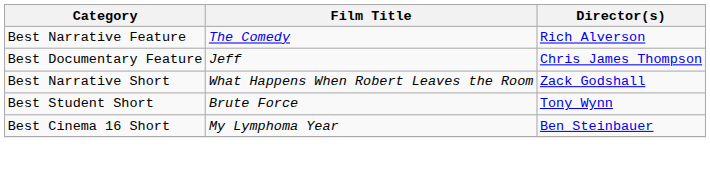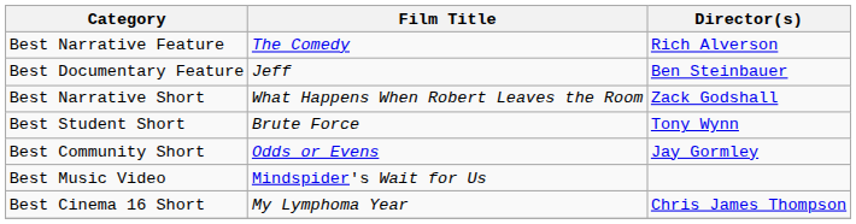 <table class="wikitable">
 <tr>
 <th>Category</th>
 <th>Film Title</th>
 <th>Director(s)</th>
 </tr>
 <tr>
 <td>Best Narrative Feature</td>
 <td><em><a href='#'>The Comedy</a></em></td>
 <td><a href='#'>Rich Alverson</a></td>
 </tr>
 <tr>
 <td>Best Documentary Feature</td>
 <td><em>Jeff</em></td>
-<td><a href='#'>Chris James Thompson</a></td>
+<td><a href='#'>Ben Steinbauer</a></td>
 </tr>
 <tr>
 <td>Best Narrative Short</td>
 <td><em>What Happens When Robert Leaves the Room</em></td>
 <td><a href='#'>Zack Godshall</a></td>
 </tr>
 <tr>
 <td>Best Student Short</td>
 <td><em>Brute Force</em></td>
 <td><a href='#'>Tony Wynn</a></td>
 </tr>
 <tr>
+<td>Best Community Short</td>
+<td><em><a href='#'>Odds or Evens</a></em></td>
+<td><a href='#'>Jay Gormley</a></td>
+</tr>
+<tr>
+<td>Best Music Video</td>
+<td><a href='#'>Mindspider</a>'s <em>Wait for Us</em></td>
+<td></td>
+</tr>
+<tr>
 <td>Best Cinema 16 Short</td>
 <td><em>My Lymphoma Year</em></td>
-<td><a href='#'>Ben Steinbauer</a></td>
+<td><a href='#'>Chris James Thompson</a></td>
 </tr>
 <tr>
 </tr>
 </table>
